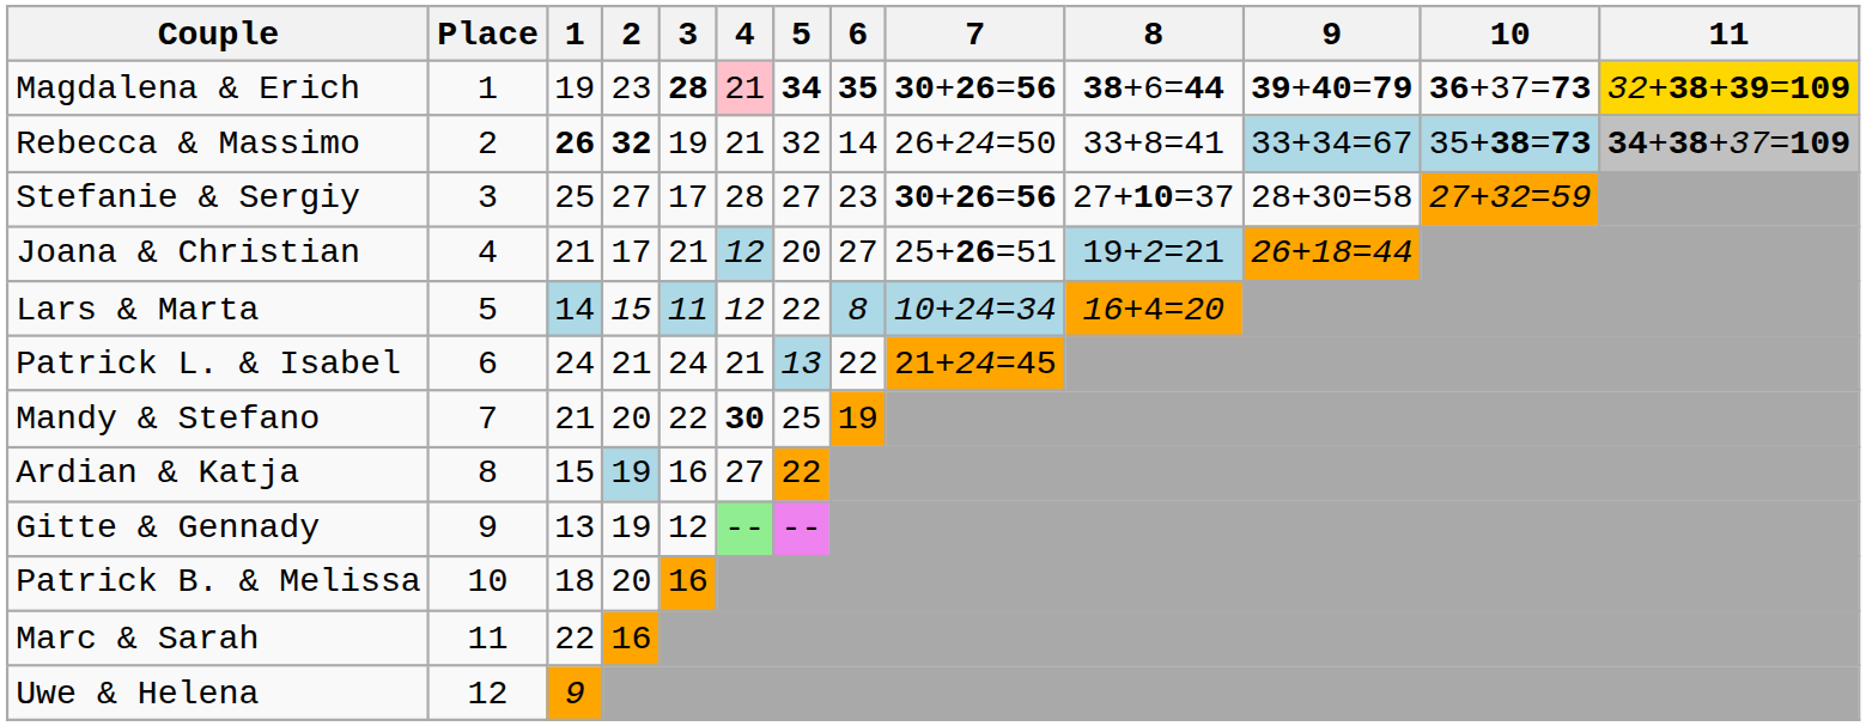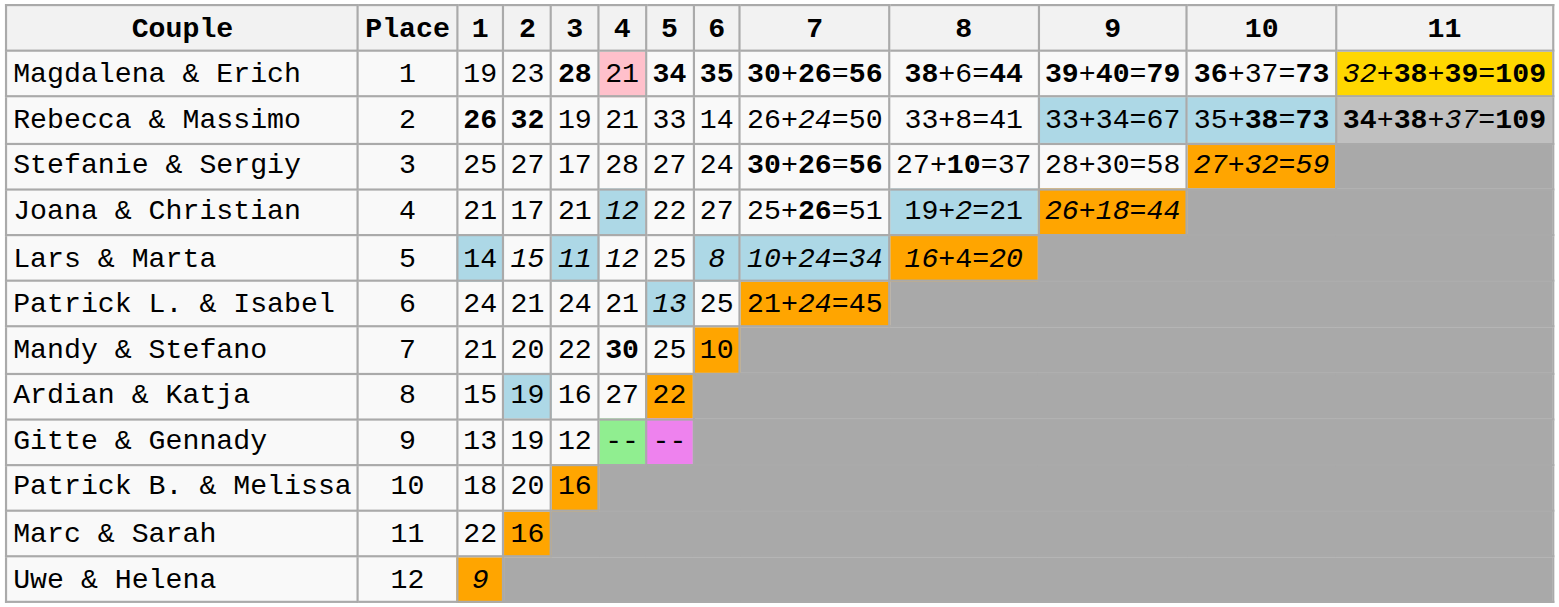 <table class="wikitable sortable" style="margin:auto;">
 <tr>
 <th>Couple</th>
 <th>Place</th>
 <th>1</th>
 <th>2</th>
 <th>3</th>
 <th>4</th>
 <th>5</th>
 <th>6</th>
 <th>7</th>
 <th>8</th>
 <th>9</th>
 <th>10</th>
 <th>11</th>
 </tr>
 <tr>
 <td>Magdalena & Erich</td>
 <td style="text-align:center;">1</td>
 <td style="text-align:center;">19</td>
 <td style="text-align:center;">23</td>
 <td style="text-align:center;"><span><strong>28</strong></span></td>
 <td style="background:pink; text-align:center;">21</td>
 <td style="text-align:center;"><span><strong>34</strong></span></td>
 <td style="text-align:center;"><span><strong>35</strong></span></td>
 <td style="text-align:center;"><span><strong>30</strong></span>+<span><strong>26</strong></span>=<span><strong>56</strong></span></td>
 <td style="text-align:center;"><span><strong>38</strong></span>+6=<span><strong>44</strong></span></td>
 <td style="text-align:center;"><span><strong>39</strong></span>+<span><strong>40</strong></span>=<span><strong>79</strong></span></td>
 <td style="text-align:center;"><span><strong>36</strong></span>+37=<span><strong>73</strong></span></td>
 <td style="background:gold; text-align:center;"><span><em>32</em></span>+<strong>38</strong>+<span><strong>39</strong></span>=<strong>109</strong></td>
 </tr>
 <tr>
 <td>Rebecca & Massimo</td>
 <td style="text-align:center;">2</td>
 <td style="text-align:center;"><span><strong>26</strong></span></td>
 <td style="text-align:center;"><span><strong>32</strong></span></td>
 <td style="text-align:center;">19</td>
 <td style="text-align:center;">21</td>
-<td style="text-align:center;">32</td>
+<td style="text-align:center;">33</td>
 <td style="text-align:center;">14</td>
 <td style="text-align:center;">26+<span><em>24</em></span>=50</td>
 <td style="text-align:center;">33+8=41</td>
 <td style="background:lightblue; text-align:center;">33+34=67</td>
 <td style="background:lightblue; text-align:center;">35+<span><strong>38</strong></span>=<span><strong>73</strong></span></td>
 <td style="background:silver; text-align:center;"><span><strong>34</strong></span>+<strong>38</strong>+<span><em>37</em></span>=<strong>109</strong></td>
 </tr>
 <tr>
 <td>Stefanie & Sergiy</td>
 <td style="text-align:center;">3</td>
 <td style="text-align:center;">25</td>
 <td style="text-align:center;">27</td>
 <td style="text-align:center;">17</td>
 <td style="text-align:center;">28</td>
 <td style="text-align:center;">27</td>
-<td style="text-align:center;">23</td>
+<td style="text-align:center;">24</td>
 <td style="text-align:center;"><span><strong>30</strong></span>+<span><strong>26</strong></span>=<span><strong>56</strong></span></td>
 <td style="text-align:center;">27+<span><strong>10</strong></span>=37</td>
 <td style="text-align:center;">28+30=58</td>
 <td style="background:orange; text-align:center;"><span><em>27</em></span>+<span><em>32</em></span>=<span><em>59</em></span></td>
 <td style="background:darkgray;"></td>
 </tr>
 <tr>
 <td>Joana & Christian</td>
 <td style="text-align:center;">4</td>
 <td style="text-align:center;">21</td>
 <td style="text-align:center;">17</td>
 <td style="text-align:center;">21</td>
 <td style="background:lightblue; text-align:center;"><span><em>12</em></span></td>
-<td style="text-align:center;">20</td>
+<td style="text-align:center;">22</td>
 <td style="text-align:center;">27</td>
 <td style="text-align:center;">25+<span><strong>26</strong></span>=51</td>
 <td style="background:lightblue; text-align:center;">19+<span><em>2</em></span>=21</td>
 <td style="background:orange; text-align:center;"><span><em>26</em></span>+<span><em>18</em></span>=<span><em>44</em></span></td>
 <td colspan="2" style="background:darkgray;"></td>
 </tr>
 <tr>
 <td>Lars & Marta</td>
 <td style="text-align:center;">5</td>
 <td style="background:lightblue; text-align:center;">14</td>
 <td style="text-align:center;"><span><em>15</em></span></td>
 <td style="background:lightblue; text-align:center;"><span><em>11</em></span></td>
 <td style="text-align:center;"><span><em>12</em></span></td>
-<td style="text-align:center;">22</td>
+<td style="text-align:center;">25</td>
 <td style="background:lightblue; text-align:center;"><span><em>8</em></span></td>
 <td style="background:lightblue; text-align:center;"><span><em>10</em></span>+<span><em>24</em></span>=<span><em>34</em></span></td>
 <td style="background:orange; text-align:center;"><span><em>16</em></span>+4=<span><em>20</em></span></td>
 <td colspan="3" style="background:darkgray;"></td>
 </tr>
 <tr>
 <td>Patrick L. & Isabel</td>
 <td style="text-align:center;">6</td>
 <td style="text-align:center;">24</td>
 <td style="text-align:center;">21</td>
 <td style="text-align:center;">24</td>
 <td style="text-align:center;">21</td>
 <td style="background:lightblue; text-align:center;"><span><em>13</em></span></td>
-<td style="text-align:center;">22</td>
+<td style="text-align:center;">25</td>
 <td style="background:orange; text-align:center;">21+<span><em>24</em></span>=45</td>
 <td colspan="4" style="background:darkgray;"></td>
 </tr>
 <tr>
 <td>Mandy & Stefano</td>
 <td style="text-align:center;">7</td>
 <td style="text-align:center;">21</td>
 <td style="text-align:center;">20</td>
 <td style="text-align:center;">22</td>
 <td style="text-align:center;"><span><strong>30</strong></span></td>
 <td style="text-align:center;">25</td>
-<td style="background:orange; text-align:center;">19</td>
+<td style="background:orange; text-align:center;">10</td>
 <td colspan="5" style="background:darkgray;"></td>
 </tr>
 <tr>
 <td>Ardian & Katja</td>
 <td style="text-align:center;">8</td>
 <td style="text-align:center;">15</td>
 <td style="background:lightblue; text-align:center;">19</td>
 <td style="text-align:center;">16</td>
 <td style="text-align:center;">27</td>
 <td style="background:orange; text-align:center;">22</td>
 <td colspan="6" style="background:darkgray;"></td>
 </tr>
 <tr>
 <td>Gitte & Gennady</td>
 <td style="text-align:center;">9</td>
 <td style="text-align:center;">13</td>
 <td style="text-align:center;">19</td>
 <td style="text-align:center;">12</td>
 <td style="background:lightgreen; text-align:center;">--</td>
 <td style="background:violet; text-align:center;">--</td>
 <td colspan="6" style="background:darkgray;"></td>
 </tr>
 <tr>
 <td>Patrick B. & Melissa</td>
 <td style="text-align:center;">10</td>
 <td style="text-align:center;">18</td>
 <td style="text-align:center;">20</td>
 <td style="background:orange; text-align:center;">16</td>
 <td colspan="8" style="background:darkgray;"></td>
 </tr>
 <tr>
 <td>Marc & Sarah</td>
 <td style="text-align:center;">11</td>
 <td style="text-align:center;">22</td>
 <td style="background:orange; text-align:center;">16</td>
 <td colspan="9" style="background:darkgray;"></td>
 </tr>
 <tr>
 <td>Uwe & Helena</td>
 <td style="text-align:center;">12</td>
 <td style="background:orange; text-align:center;"><span><em>9</em></span></td>
 <td colspan="10" style="background:darkgray;"></td>
 </tr>
 </table>
